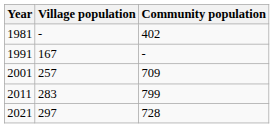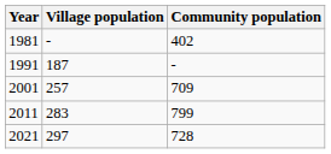 <table class="wikitable">
 <tr>
 <th>Year</th>
 <th>Village population</th>
 <th>Community population</th>
 </tr>
 <tr>
 <td>1981</td>
 <td>-</td>
 <td>402</td>
 </tr>
 <tr>
 <td>1991</td>
-<td>167</td>
+<td>187</td>
 <td>-</td>
 </tr>
 <tr>
 <td>2001</td>
 <td>257</td>
 <td>709</td>
 </tr>
 <tr>
 <td>2011</td>
 <td>283</td>
 <td>799</td>
 </tr>
 <tr>
 <td>2021</td>
 <td>297</td>
 <td>728</td>
 </tr>
 </table>
